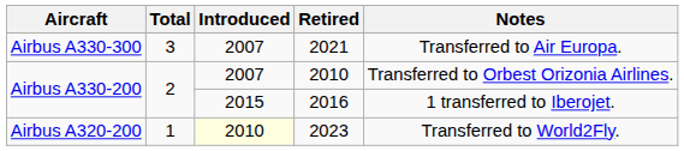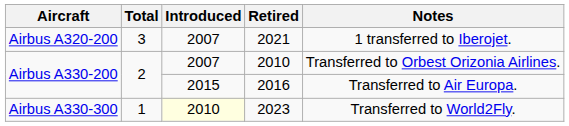 <table class="wikitable" style="margin:0.5em auto; text-align:center">
 <tr>
 <th>Aircraft</th>
 <th>Total</th>
 <th>Introduced</th>
 <th>Retired</th>
 <th>Notes</th>
 </tr>
 <tr>
-<td><a href='#'>Airbus A330-300</a></td>
+<td><a href='#'>Airbus A320-200</a></td>
 <td>3</td>
 <td>2007</td>
 <td>2021</td>
-<td>Transferred to <a href='#'>Air Europa</a>.</td>
+<td>1 transferred to <a href='#'>Iberojet</a>.</td>
 </tr>
 <tr>
 <td rowspan=2><a href='#'>Airbus A330-200</a></td>
 <td rowspan=2>2</td>
 <td>2007</td>
 <td>2010</td>
 <td>Transferred to <a href='#'>Orbest Orizonia Airlines</a>.</td>
 </tr>
 <tr>
 <td>2015</td>
 <td>2016</td>
-<td>1 transferred to <a href='#'>Iberojet</a>.</td>
+<td>Transferred to <a href='#'>Air Europa</a>.</td>
 </tr>
 <tr>
-<td><a href='#'>Airbus A320-200</a></td>
+<td><a href='#'>Airbus A330-300</a></td>
 <td>1</td>
 <td style="background: lightyellow;">2010</td>
 <td>2023</td>
 <td>Transferred to <a href='#'>World2Fly</a>.</td>
 </tr>
 </table>
